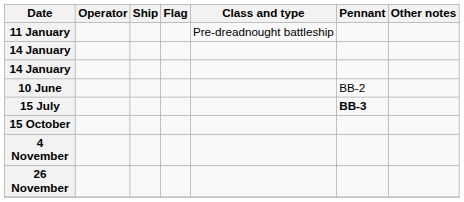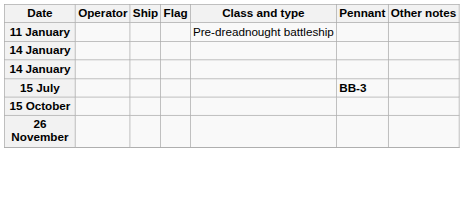 <table Class="wikitable">
 <tr>
 <th width="90">Date</th>
 <th>Operator</th>
 <th>Ship</th>
 <th>Flag</th>
 <th>Class and type</th>
 <th>Pennant</th>
 <th>Other notes</th>
 </tr>
 <tr>
 <th>11 January</th>
 <td></td>
 <td><strong></strong></td>
 <td></td>
 <td>Pre-dreadnought battleship</td>
 <td></td>
 <td></td>
 </tr>
 <tr>
 <th>14 January</th>
 <td></td>
 <td><strong></strong></td>
 <td></td>
 <td></td>
 <td></td>
 <td></td>
 </tr>
 <tr>
 <th>14 January</th>
 <td></td>
 <td><strong></strong></td>
 <td></td>
 <td></td>
 <td></td>
 <td></td>
 </tr>
 <tr ---->
-<th>10 June</th>
-<td></td>
-<td><strong></strong></td>
-<td></td>
-<td></td>
-<td>BB-2</td>
-<td></td>
-</tr>
-<tr ---->
 <th>15 July</th>
 <td></td>
 <td><strong></strong></td>
 <td></td>
 <td></td>
 <td><strong>BB-3</strong></td>
 <td></td>
 </tr>
 <tr ---->
 <th>15 October</th>
-<td></td>
-<td><strong></strong></td>
-<td></td>
-<td></td>
-<td></td>
-<td></td>
-</tr>
-<tr ---->
-<th>4 November</th>
 <td></td>
 <td><strong></strong></td>
 <td></td>
 <td></td>
 <td></td>
 <td></td>
 </tr>
 <tr ---->
 <th>26 November</th>
 <td></td>
 <td><strong></strong></td>
 <td></td>
 <td></td>
 <td></td>
 <td></td>
 </tr>
 <tr ---->
 </tr>
 </table>
